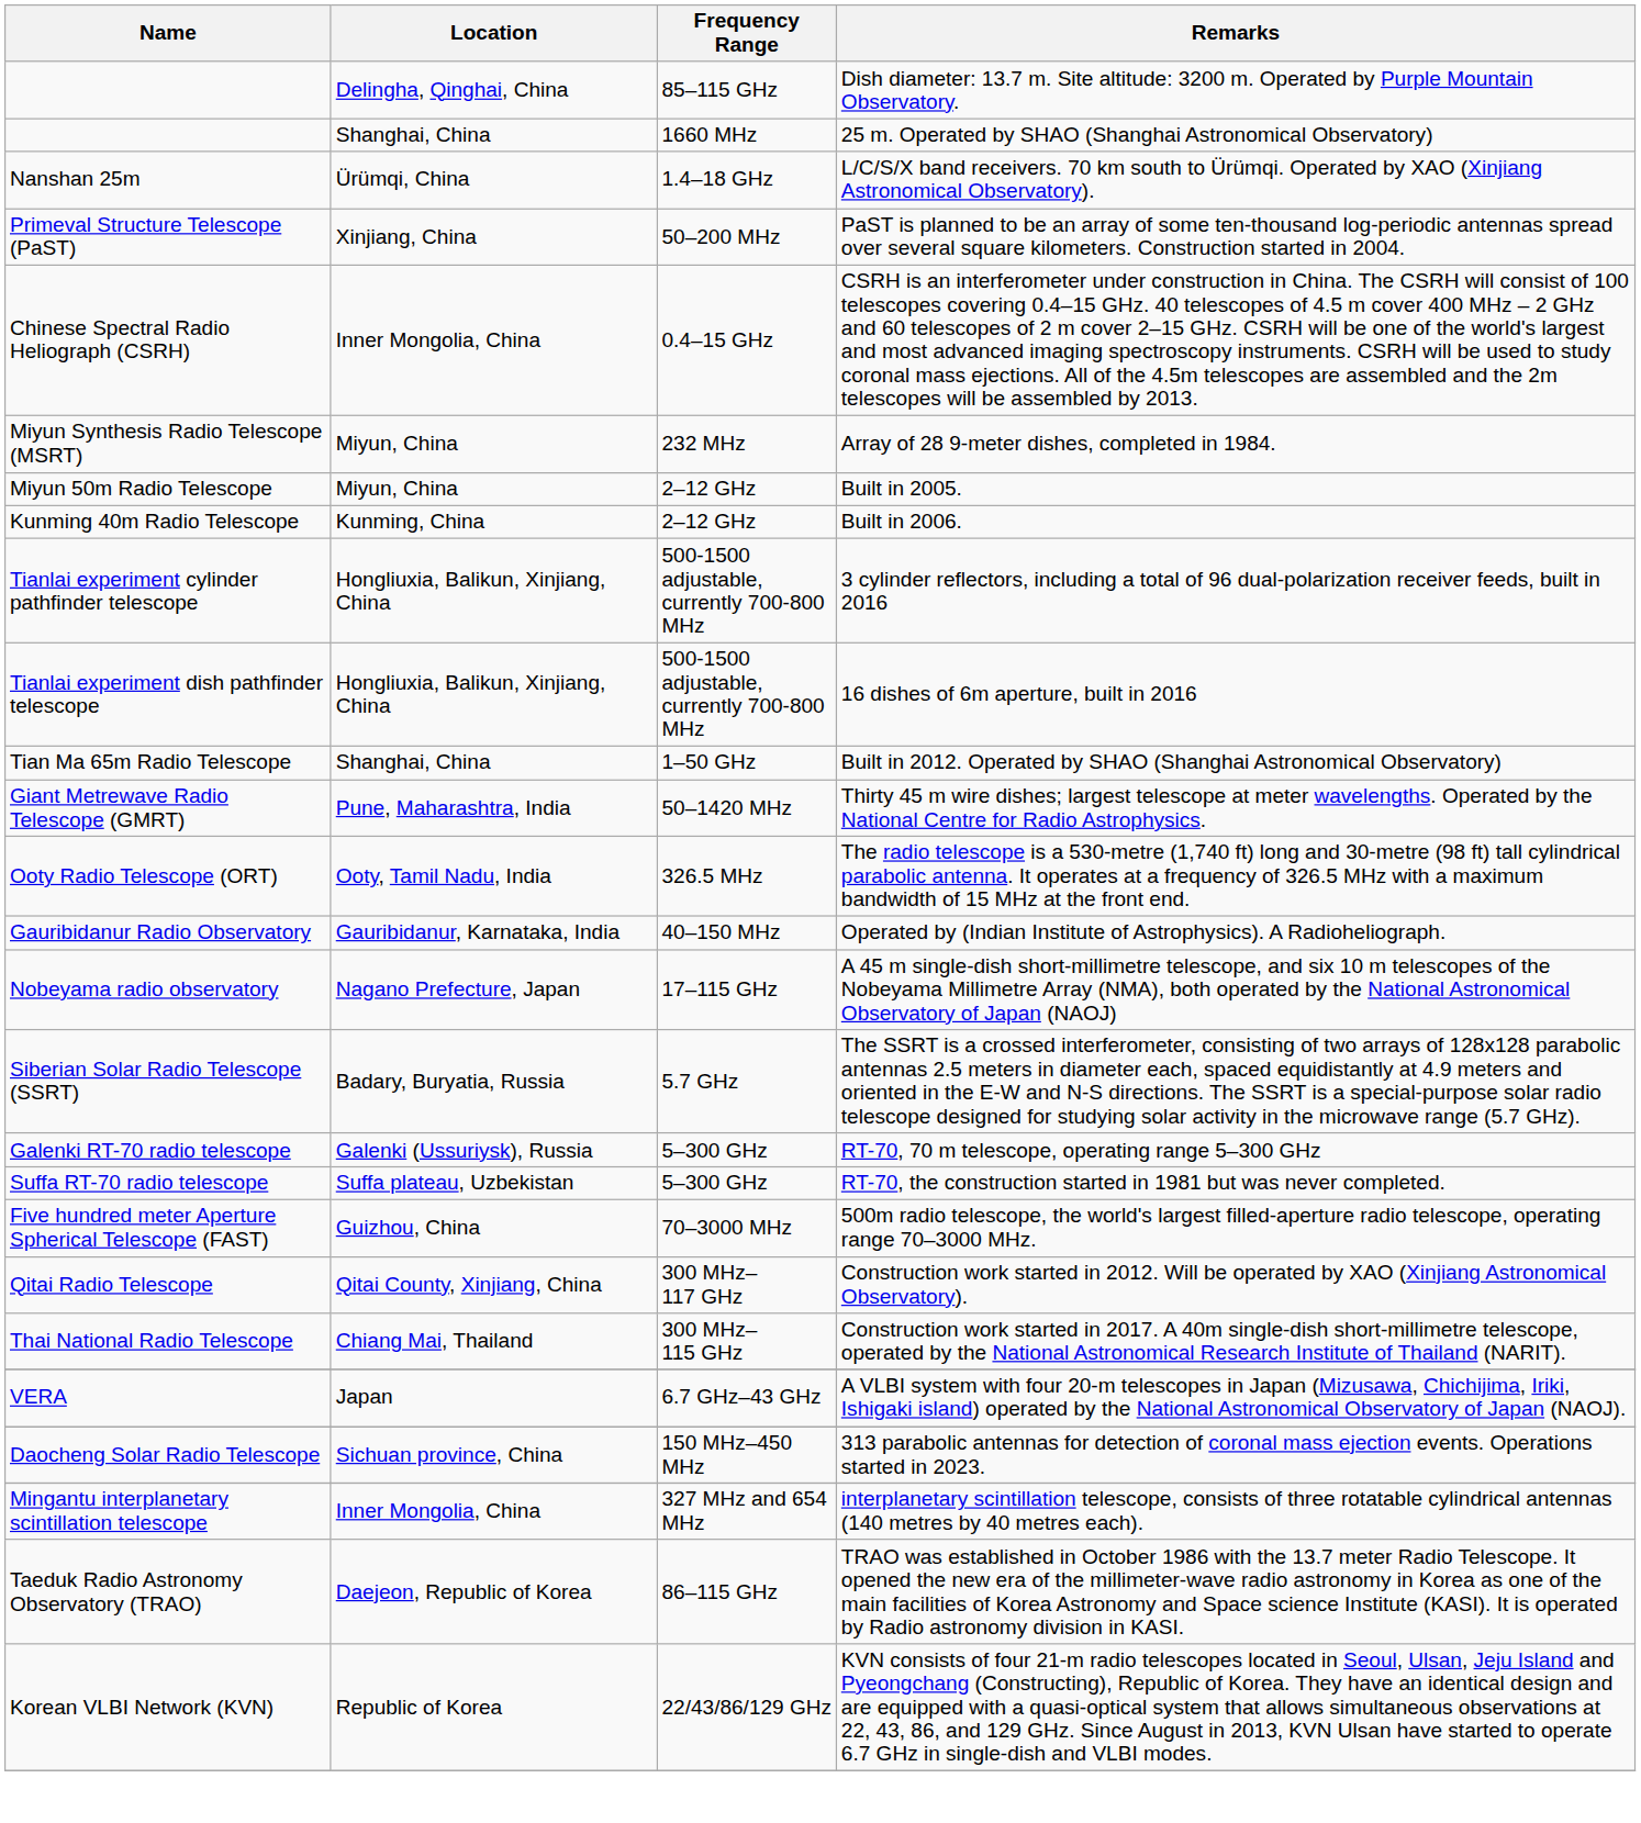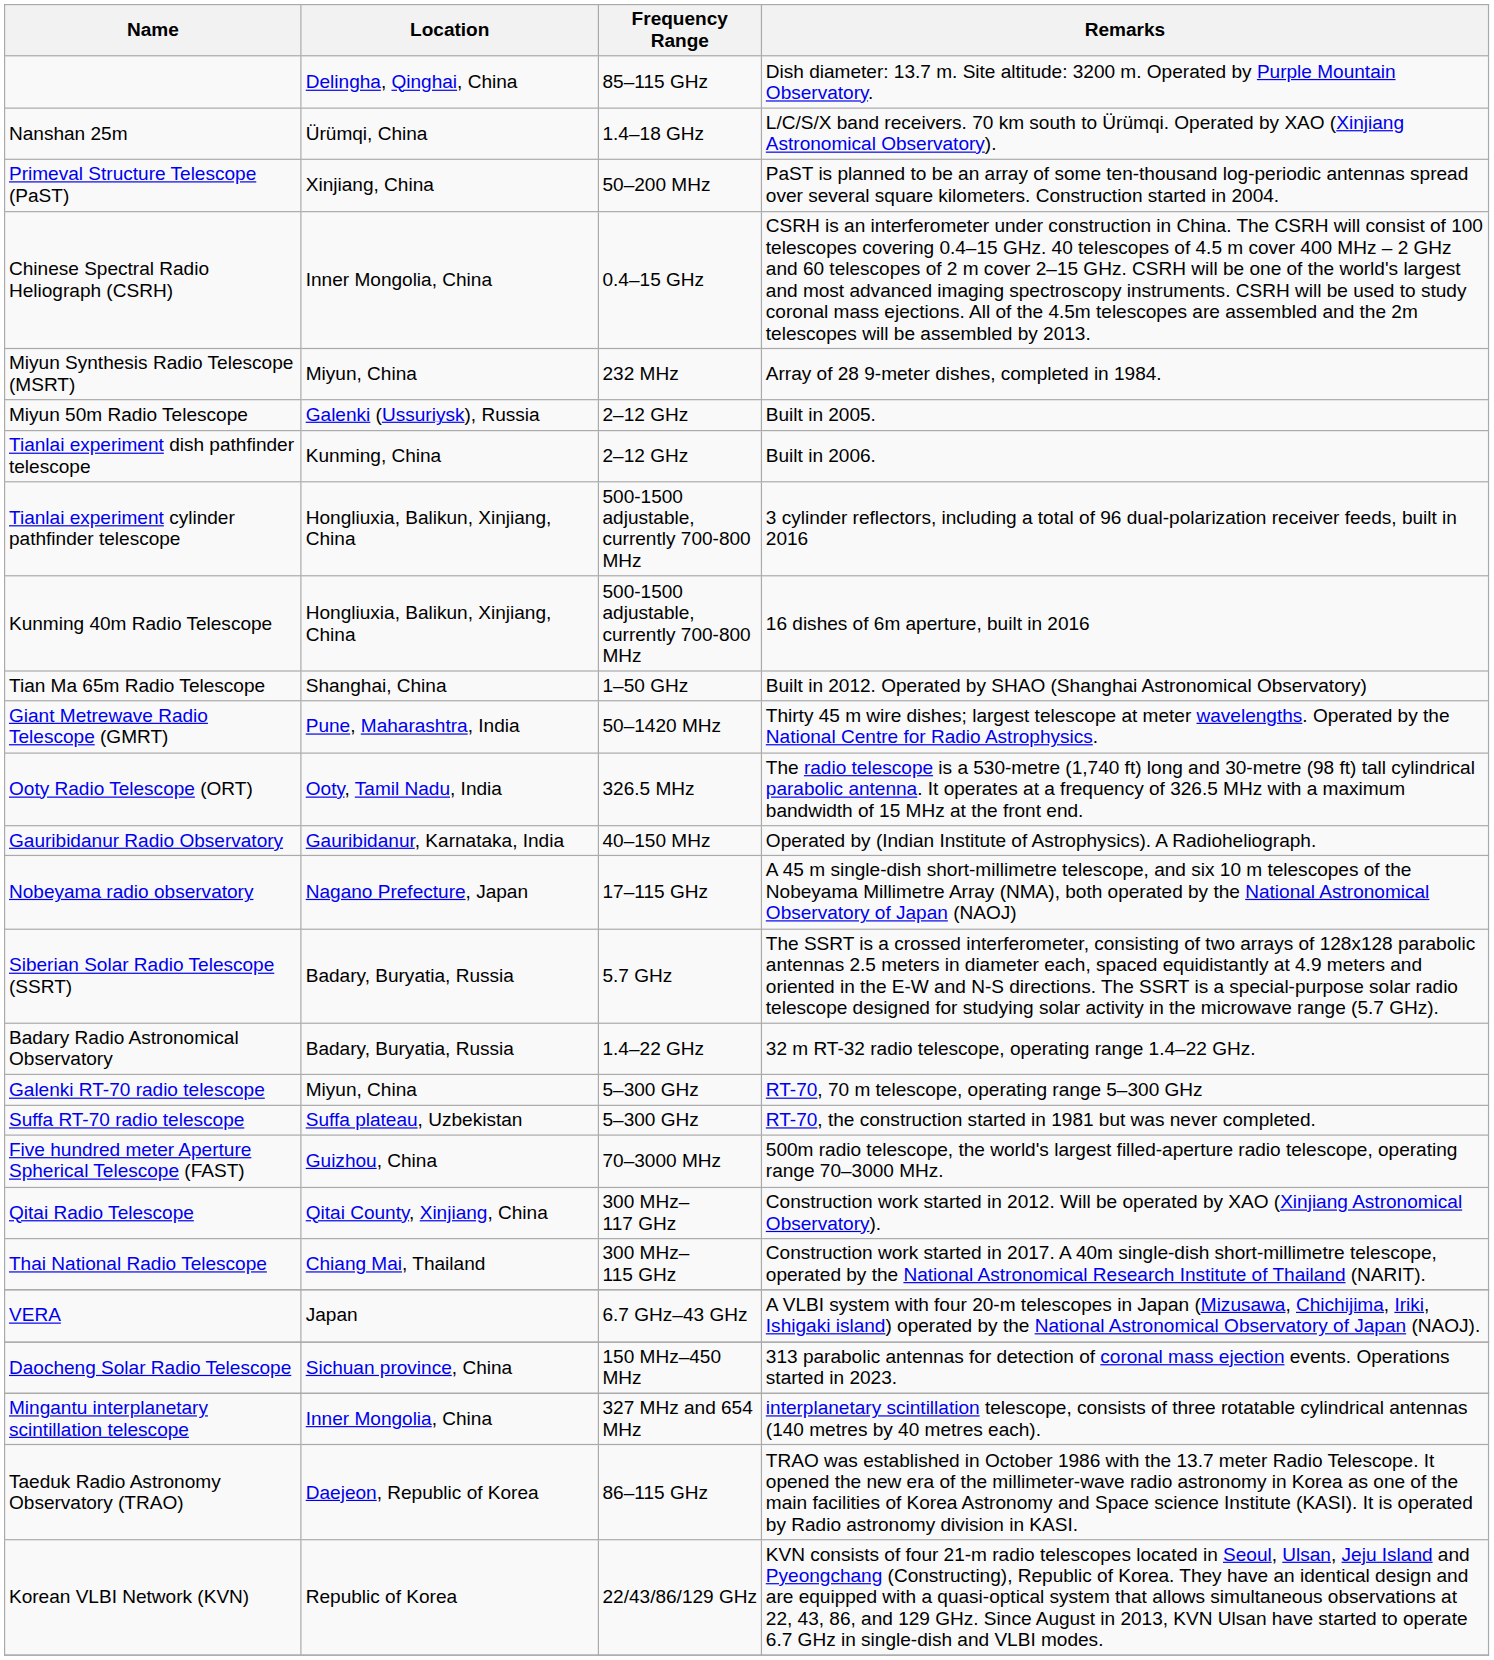 <table class="wikitable">
 <tr>
 <th style="width:20%;">Name</th>
 <th style="width:20%;">Location</th>
 <th style="width:10%;">Frequency Range</th>
 <th style="width:49%;">Remarks</th>
 </tr>
 <tr>
 <td></td>
 <td><a href='#'>Delingha</a>, <a href='#'>Qinghai</a>, China</td>
 <td>85–115 GHz</td>
 <td>Dish diameter: 13.7 m. Site altitude: 3200 m. Operated by <a href='#'>Purple Mountain Observatory</a>.</td>
-</tr>
-<tr>
-<td></td>
-<td>Shanghai, China</td>
-<td>1660 MHz</td>
-<td>25 m. Operated by SHAO (Shanghai Astronomical Observatory)</td>
 </tr>
 <tr>
 <td>Nanshan 25m</td>
 <td>Ürümqi, China</td>
 <td>1.4–18 GHz</td>
 <td>L/C/S/X band receivers. 70 km south to Ürümqi. Operated by XAO (<a href='#'>Xinjiang Astronomical Observatory</a>).</td>
 </tr>
 <tr>
 <td><a href='#'>Primeval Structure Telescope</a> (PaST)</td>
 <td>Xinjiang, China</td>
 <td>50–200 MHz</td>
 <td>PaST is planned to be an array of some ten-thousand log-periodic antennas spread over several square kilometers. Construction started in 2004.</td>
 </tr>
 <tr>
 <td>Chinese Spectral Radio Heliograph (CSRH)</td>
 <td>Inner Mongolia, China</td>
 <td>0.4–15 GHz</td>
 <td>CSRH is an interferometer under construction in China. The CSRH will consist of 100 telescopes covering 0.4–15 GHz. 40 telescopes of 4.5 m cover 400 MHz – 2 GHz and 60 telescopes of 2 m cover 2–15 GHz. CSRH will be one of the world's largest and most advanced imaging spectroscopy instruments. CSRH will be used to study coronal mass ejections. All of the 4.5m telescopes are assembled and the 2m telescopes will be assembled by 2013.</td>
 </tr>
 <tr>
 <td>Miyun Synthesis Radio Telescope (MSRT)</td>
 <td>Miyun, China</td>
 <td>232 MHz</td>
 <td>Array of 28 9-meter dishes, completed in 1984.</td>
 </tr>
 <tr>
 <td>Miyun 50m Radio Telescope</td>
-<td>Miyun, China</td>
+<td><a href='#'>Galenki</a> (<a href='#'>Ussuriysk</a>), Russia</td>
 <td>2–12 GHz</td>
 <td>Built in 2005.</td>
 </tr>
 <tr>
-<td>Kunming 40m Radio Telescope</td>
+<td><a href='#'>Tianlai experiment</a> dish pathfinder telescope</td>
 <td>Kunming, China</td>
 <td>2–12 GHz</td>
 <td>Built in 2006.</td>
 </tr>
 <tr>
 <td><a href='#'>Tianlai experiment</a> cylinder pathfinder telescope</td>
 <td>Hongliuxia, Balikun, Xinjiang, China</td>
 <td>500-1500 adjustable, currently 700-800 MHz</td>
 <td>3 cylinder reflectors, including a total of 96 dual-polarization receiver feeds, built in 2016</td>
 </tr>
 <tr>
-<td><a href='#'>Tianlai experiment</a> dish pathfinder telescope</td>
+<td>Kunming 40m Radio Telescope</td>
 <td>Hongliuxia, Balikun, Xinjiang, China</td>
 <td>500-1500 adjustable, currently 700-800 MHz</td>
 <td>16 dishes of 6m aperture, built in 2016</td>
 </tr>
 <tr>
 <td>Tian Ma 65m Radio Telescope</td>
 <td>Shanghai, China</td>
 <td>1–50 GHz</td>
 <td>Built in 2012. Operated by SHAO (Shanghai Astronomical Observatory)</td>
 </tr>
 <tr>
 <td><a href='#'>Giant Metrewave Radio Telescope</a> (GMRT)</td>
 <td><a href='#'>Pune</a>, <a href='#'>Maharashtra</a>, India</td>
 <td>50–1420 MHz</td>
 <td>Thirty 45 m wire dishes; largest telescope at meter <a href='#'>wavelengths</a>. Operated by the <a href='#'>National Centre for Radio Astrophysics</a>.</td>
 </tr>
 <tr>
 <td><a href='#'>Ooty Radio Telescope</a> (ORT)</td>
 <td><a href='#'>Ooty</a>, <a href='#'>Tamil Nadu</a>, India</td>
 <td>326.5 MHz</td>
 <td>The <a href='#'>radio telescope</a> is a 530-metre (1,740 ft) long and 30-metre (98 ft) tall cylindrical <a href='#'>parabolic antenna</a>. It operates at a frequency of 326.5 MHz with a maximum bandwidth of 15 MHz at the front end.</td>
 </tr>
 <tr>
 <td><a href='#'>Gauribidanur Radio Observatory</a></td>
 <td><a href='#'>Gauribidanur</a>, Karnataka, India</td>
 <td>40–150 MHz</td>
 <td>Operated by (Indian Institute of Astrophysics). A Radioheliograph.</td>
 </tr>
 <tr>
 <td><a href='#'>Nobeyama radio observatory</a></td>
 <td><a href='#'>Nagano Prefecture</a>, Japan</td>
 <td>17–115 GHz</td>
 <td>A 45 m single-dish short-millimetre telescope, and six 10 m telescopes of the Nobeyama Millimetre Array (NMA), both operated by the <a href='#'>National Astronomical Observatory of Japan</a> (NAOJ)</td>
 </tr>
 <tr>
 <td><a href='#'>Siberian Solar Radio Telescope</a> (SSRT)</td>
 <td>Badary, Buryatia, Russia</td>
 <td>5.7 GHz</td>
 <td>The SSRT is a crossed interferometer, consisting of two arrays of 128x128 parabolic antennas 2.5 meters in diameter each, spaced equidistantly at 4.9 meters and oriented in the E-W and N-S directions. The SSRT is a special-purpose solar radio telescope designed for studying solar activity in the microwave range (5.7 GHz).</td>
 </tr>
 <tr>
+<td>Badary Radio Astronomical Observatory</td>
+<td>Badary, Buryatia, Russia</td>
+<td>1.4–22 GHz</td>
+<td>32 m RT-32 radio telescope, operating range 1.4–22 GHz.</td>
+</tr>
+<tr>
 <td><a href='#'>Galenki RT-70 radio telescope</a></td>
-<td><a href='#'>Galenki</a> (<a href='#'>Ussuriysk</a>), Russia</td>
+<td>Miyun, China</td>
 <td>5–300 GHz</td>
 <td><a href='#'>RT-70</a>, 70 m telescope, operating range 5–300 GHz</td>
 </tr>
 <tr>
 <td><a href='#'>Suffa RT-70 radio telescope</a></td>
 <td><a href='#'>Suffa plateau</a>, Uzbekistan</td>
 <td>5–300 GHz</td>
 <td><a href='#'>RT-70</a>, the construction started in 1981 but was never completed.</td>
 </tr>
 <tr>
 <td><a href='#'>Five hundred meter Aperture Spherical Telescope</a> (FAST)</td>
 <td><a href='#'>Guizhou</a>, China</td>
 <td>70–3000 MHz</td>
 <td>500m radio telescope, the world's largest filled-aperture radio telescope, operating range 70–3000 MHz.</td>
 </tr>
 <tr>
 <td><a href='#'>Qitai Radio Telescope</a></td>
 <td><a href='#'>Qitai County</a>, <a href='#'>Xinjiang</a>, China</td>
 <td>300 MHz–117 GHz</td>
 <td>Construction work started in 2012. Will be operated by XAO (<a href='#'>Xinjiang Astronomical Observatory</a>).</td>
 </tr>
 <tr>
 <td><a href='#'>Thai National Radio Telescope</a></td>
 <td><a href='#'>Chiang Mai</a>, Thailand</td>
 <td>300 MHz–115 GHz</td>
 <td>Construction work started in 2017. A 40m single-dish short-millimetre telescope, operated by the <a href='#'>National Astronomical Research Institute of Thailand</a> (NARIT).</td>
 </tr>
 <tr>
 </tr>
 <tr>
 <td><a href='#'>VERA</a></td>
 <td>Japan</td>
 <td>6.7 GHz–43 GHz</td>
 <td>A VLBI system with four 20-m telescopes in Japan (<a href='#'>Mizusawa</a>, <a href='#'>Chichijima</a>, <a href='#'>Iriki</a>, <a href='#'>Ishigaki island</a>) operated by the <a href='#'>National Astronomical Observatory of Japan</a> (NAOJ).</td>
 </tr>
 <tr>
 </tr>
 <tr>
 <td><a href='#'>Daocheng Solar Radio Telescope</a></td>
 <td><a href='#'>Sichuan province</a>, China</td>
 <td>150 MHz–450 MHz</td>
 <td>313 parabolic antennas for detection of <a href='#'>coronal mass ejection</a> events. Operations started in 2023.</td>
 </tr>
 <tr>
 </tr>
 <tr>
 <td><a href='#'>Mingantu interplanetary scintillation telescope</a></td>
 <td><a href='#'>Inner Mongolia</a>, China</td>
 <td>327 MHz and 654 MHz</td>
 <td><a href='#'>interplanetary scintillation</a> telescope, consists of three rotatable cylindrical antennas (140 metres by 40 metres each).</td>
 </tr>
 <tr>
 <td>Taeduk Radio Astronomy Observatory (TRAO)</td>
 <td><a href='#'>Daejeon</a>, Republic of Korea</td>
 <td>86–115 GHz</td>
 <td>TRAO was established in October 1986 with the 13.7 meter Radio Telescope. It opened the new era of the millimeter-wave radio astronomy in Korea as one of the main facilities of Korea Astronomy and Space science Institute (KASI). It is operated by Radio astronomy division in KASI.</td>
 </tr>
 <tr>
 <td>Korean VLBI Network (KVN)</td>
 <td>Republic of Korea</td>
 <td>22/43/86/129 GHz</td>
 <td>KVN consists of four 21-m radio telescopes located in <a href='#'>Seoul</a>, <a href='#'>Ulsan</a>, <a href='#'>Jeju Island</a> and <a href='#'>Pyeongchang</a> (Constructing), Republic of Korea. They have an identical design and are equipped with a quasi-optical system that allows simultaneous observations at 22, 43, 86, and 129 GHz. Since August in 2013, KVN Ulsan have started to operate 6.7 GHz in single-dish and VLBI modes.</td>
 </tr>
 <tr>
 </tr>
 </table>
